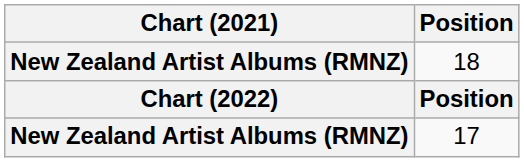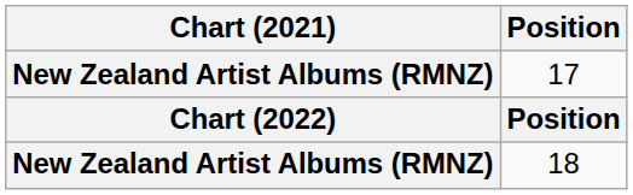 <table class="wikitable sortable plainrowheaders">
 <tr>
 <th>Chart (2021)</th>
 <th>Position</th>
 </tr>
 <tr>
 <th scope="row">New Zealand Artist Albums (RMNZ)</th>
-<td style="text-align:center;">18</td>
+<td style="text-align:center;">17</td>
 </tr>
 <tr>
 <th>Chart (2022)</th>
 <th>Position</th>
 </tr>
 <tr>
 <th scope="row">New Zealand Artist Albums (RMNZ)</th>
-<td style="text-align:center;">17</td>
+<td style="text-align:center;">18</td>
 </tr>
 </table>
